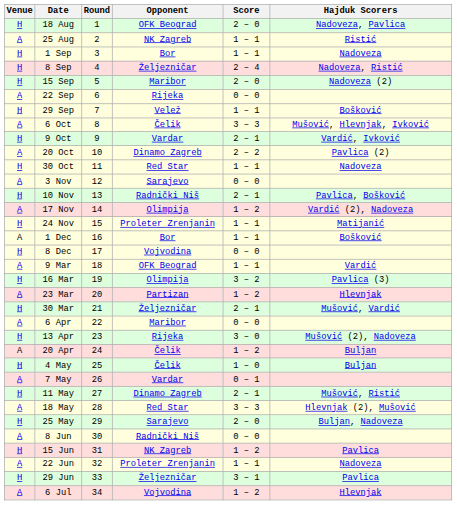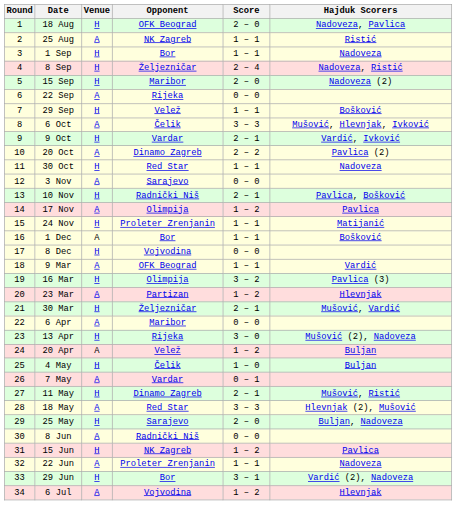 <table class="wikitable sortable" style="text-align: center; font-size:95%;">
 <tr>
+<th width="30">Round</th>
+<th width="60">Date</th>
 <th width="20">Venue</th>
-<th width="60">Date</th>
-<th width="30">Round</th>
 <th width="150">Opponent</th>
 <th width="60">Score</th>
 <th width="250">Hajduk Scorers</th>
 </tr>
 <tr bgcolor="#ddffdd">
+<td>1</td>
+<td>18 Aug</td>
 <td><a href='#'>H</a></td>
-<td>18 Aug</td>
-<td>1</td>
 <td><a href='#'>OFK Beograd</a></td>
 <td>2 – 0</td>
 <td><a href='#'>Nadoveza</a>, <a href='#'>Pavlica</a></td>
 </tr>
 <tr bgcolor="#ffffdd">
+<td>2</td>
+<td>25 Aug</td>
 <td><a href='#'>A</a></td>
-<td>25 Aug</td>
-<td>2</td>
 <td><a href='#'>NK Zagreb</a></td>
 <td>1 – 1</td>
 <td><a href='#'>Ristić</a></td>
 </tr>
 <tr bgcolor="#ffffdd">
+<td>3</td>
+<td>1 Sep</td>
 <td><a href='#'>H</a></td>
-<td>1 Sep</td>
-<td>3</td>
 <td><a href='#'>Bor</a></td>
 <td>1 – 1</td>
 <td><a href='#'>Nadoveza</a></td>
 </tr>
 <tr bgcolor="#ffdddd">
+<td>4</td>
+<td>8 Sep</td>
 <td><a href='#'>H</a></td>
-<td>8 Sep</td>
-<td>4</td>
 <td><a href='#'>Željezničar</a></td>
 <td>2 – 4</td>
 <td><a href='#'>Nadoveza</a>, <a href='#'>Ristić</a></td>
 </tr>
 <tr bgcolor="#ddffdd">
+<td>5</td>
+<td>15 Sep</td>
 <td><a href='#'>H</a></td>
-<td>15 Sep</td>
-<td>5</td>
 <td><a href='#'>Maribor</a></td>
 <td>2 – 0</td>
 <td><a href='#'>Nadoveza</a> (2)</td>
 </tr>
 <tr bgcolor="#ffffdd">
+<td>6</td>
+<td>22 Sep</td>
 <td><a href='#'>A</a></td>
-<td>22 Sep</td>
-<td>6</td>
 <td><a href='#'>Rijeka</a></td>
 <td>0 – 0</td>
 <td></td>
 </tr>
 <tr bgcolor="#ffffdd">
+<td>7</td>
+<td>29 Sep</td>
 <td><a href='#'>H</a></td>
-<td>29 Sep</td>
-<td>7</td>
 <td><a href='#'>Velež</a></td>
 <td>1 – 1</td>
 <td><a href='#'>Bošković</a></td>
 </tr>
 <tr bgcolor="#ffffdd">
+<td>8</td>
+<td>6 Oct</td>
 <td><a href='#'>A</a></td>
-<td>6 Oct</td>
-<td>8</td>
 <td><a href='#'>Čelik</a></td>
 <td>3 – 3</td>
 <td><a href='#'>Mušović</a>, <a href='#'>Hlevnjak</a>, <a href='#'>Ivković</a></td>
 </tr>
 <tr bgcolor="#ddffdd">
+<td>9</td>
+<td>9 Oct</td>
 <td><a href='#'>H</a></td>
-<td>9 Oct</td>
-<td>9</td>
 <td><a href='#'>Vardar</a></td>
 <td>2 – 1</td>
 <td><a href='#'>Vardić</a>, <a href='#'>Ivković</a></td>
 </tr>
 <tr bgcolor="#ffffdd">
+<td>10</td>
+<td>20 Oct</td>
 <td><a href='#'>A</a></td>
-<td>20 Oct</td>
-<td>10</td>
 <td><a href='#'>Dinamo Zagreb</a></td>
 <td>2 – 2</td>
 <td><a href='#'>Pavlica</a> (2)</td>
 </tr>
 <tr bgcolor="#ffffdd">
+<td>11</td>
+<td>30 Oct</td>
 <td><a href='#'>H</a></td>
-<td>30 Oct</td>
-<td>11</td>
 <td><a href='#'>Red Star</a></td>
 <td>1 – 1</td>
 <td><a href='#'>Nadoveza</a></td>
 </tr>
 <tr bgcolor="#ffffdd">
+<td>12</td>
+<td>3 Nov</td>
 <td><a href='#'>A</a></td>
-<td>3 Nov</td>
-<td>12</td>
 <td><a href='#'>Sarajevo</a></td>
 <td>0 – 0</td>
 <td></td>
 </tr>
 <tr bgcolor="#ddffdd">
+<td>13</td>
+<td>10 Nov</td>
 <td><a href='#'>H</a></td>
-<td>10 Nov</td>
-<td>13</td>
 <td><a href='#'>Radnički Niš</a></td>
 <td>2 – 1</td>
 <td><a href='#'>Pavlica</a>, <a href='#'>Bošković</a></td>
 </tr>
 <tr bgcolor="#ffdddd">
+<td>14</td>
+<td>17 Nov</td>
 <td><a href='#'>A</a></td>
-<td>17 Nov</td>
-<td>14</td>
 <td><a href='#'>Olimpija</a></td>
 <td>1 – 2</td>
-<td><a href='#'>Vardić</a> (2), <a href='#'>Nadoveza</a></td>
+<td><a href='#'>Pavlica</a></td>
 </tr>
 <tr bgcolor="#ffffdd">
+<td>15</td>
+<td>24 Nov</td>
 <td><a href='#'>H</a></td>
-<td>24 Nov</td>
-<td>15</td>
 <td><a href='#'>Proleter Zrenjanin</a></td>
 <td>1 – 1</td>
 <td><a href='#'>Matijanić</a></td>
 </tr>
 <tr bgcolor="#ffffdd">
+<td>16</td>
+<td>1 Dec</td>
 <td>A</td>
-<td>1 Dec</td>
-<td>16</td>
 <td><a href='#'>Bor</a></td>
 <td>1 – 1</td>
 <td><a href='#'>Bošković</a></td>
 </tr>
 <tr bgcolor="#ffffdd">
+<td>17</td>
+<td>8 Dec</td>
 <td><a href='#'>H</a></td>
-<td>8 Dec</td>
-<td>17</td>
 <td><a href='#'>Vojvodina</a></td>
 <td>0 – 0</td>
 <td></td>
 </tr>
 <tr bgcolor="#ffffdd">
+<td>18</td>
+<td>9 Mar</td>
 <td><a href='#'>A</a></td>
-<td>9 Mar</td>
-<td>18</td>
 <td><a href='#'>OFK Beograd</a></td>
 <td>1 – 1</td>
 <td><a href='#'>Vardić</a></td>
 </tr>
 <tr bgcolor="#ddffdd">
+<td>19</td>
+<td>16 Mar</td>
 <td><a href='#'>H</a></td>
-<td>16 Mar</td>
-<td>19</td>
 <td><a href='#'>Olimpija</a></td>
 <td>3 – 2</td>
 <td><a href='#'>Pavlica</a> (3)</td>
 </tr>
 <tr bgcolor="#ffdddd">
+<td>20</td>
+<td>23 Mar</td>
 <td><a href='#'>A</a></td>
-<td>23 Mar</td>
-<td>20</td>
 <td><a href='#'>Partizan</a></td>
 <td>1 – 2</td>
 <td><a href='#'>Hlevnjak</a></td>
 </tr>
 <tr bgcolor="#ddffdd">
+<td>21</td>
+<td>30 Mar</td>
 <td><a href='#'>H</a></td>
-<td>30 Mar</td>
-<td>21</td>
 <td><a href='#'>Željezničar</a></td>
 <td>2 – 1</td>
 <td><a href='#'>Mušović</a>, <a href='#'>Vardić</a></td>
 </tr>
 <tr bgcolor="#ffffdd">
+<td>22</td>
+<td>6 Apr</td>
 <td><a href='#'>A</a></td>
-<td>6 Apr</td>
-<td>22</td>
 <td><a href='#'>Maribor</a></td>
 <td>0 – 0</td>
 <td></td>
 </tr>
 <tr bgcolor="#ddffdd">
+<td>23</td>
+<td>13 Apr</td>
 <td><a href='#'>H</a></td>
-<td>13 Apr</td>
-<td>23</td>
 <td><a href='#'>Rijeka</a></td>
 <td>3 – 0</td>
 <td><a href='#'>Mušović</a> (2), <a href='#'>Nadoveza</a></td>
 </tr>
 <tr bgcolor="#ffdddd">
+<td>24</td>
+<td>20 Apr</td>
 <td>A</td>
-<td>20 Apr</td>
-<td>24</td>
-<td><a href='#'>Čelik</a></td>
+<td><a href='#'>Velež</a></td>
 <td>1 – 2</td>
 <td><a href='#'>Buljan</a></td>
 </tr>
 <tr bgcolor="#ddffdd">
+<td>25</td>
+<td>4 May</td>
 <td><a href='#'>H</a></td>
-<td>4 May</td>
-<td>25</td>
 <td><a href='#'>Čelik</a></td>
 <td>1 – 0</td>
 <td><a href='#'>Buljan</a></td>
 </tr>
 <tr bgcolor="#ffdddd">
+<td>26</td>
+<td>7 May</td>
 <td><a href='#'>A</a></td>
-<td>7 May</td>
-<td>26</td>
 <td><a href='#'>Vardar</a></td>
 <td>0 – 1</td>
 <td></td>
 </tr>
 <tr bgcolor="#ddffdd">
+<td>27</td>
+<td>11 May</td>
 <td><a href='#'>H</a></td>
-<td>11 May</td>
-<td>27</td>
 <td><a href='#'>Dinamo Zagreb</a></td>
 <td>2 – 1</td>
 <td><a href='#'>Mušović</a>, <a href='#'>Ristić</a></td>
 </tr>
 <tr bgcolor="#ffffdd">
+<td>28</td>
+<td>18 May</td>
 <td><a href='#'>A</a></td>
-<td>18 May</td>
-<td>28</td>
 <td><a href='#'>Red Star</a></td>
 <td>3 – 3</td>
 <td><a href='#'>Hlevnjak</a> (2), <a href='#'>Mušović</a></td>
 </tr>
 <tr bgcolor="#ddffdd">
+<td>29</td>
+<td>25 May</td>
 <td><a href='#'>H</a></td>
-<td>25 May</td>
-<td>29</td>
 <td><a href='#'>Sarajevo</a></td>
 <td>2 – 0</td>
 <td><a href='#'>Buljan</a>, <a href='#'>Nadoveza</a></td>
 </tr>
 <tr bgcolor="#ffffdd">
+<td>30</td>
+<td>8 Jun</td>
 <td><a href='#'>A</a></td>
-<td>8 Jun</td>
-<td>30</td>
 <td><a href='#'>Radnički Niš</a></td>
 <td>0 – 0</td>
 <td></td>
 </tr>
 <tr bgcolor="#ffdddd">
+<td>31</td>
+<td>15 Jun</td>
 <td><a href='#'>H</a></td>
-<td>15 Jun</td>
-<td>31</td>
 <td><a href='#'>NK Zagreb</a></td>
 <td>1 – 2</td>
 <td><a href='#'>Pavlica</a></td>
 </tr>
 <tr bgcolor="#ffffdd">
+<td>32</td>
+<td>22 Jun</td>
 <td><a href='#'>A</a></td>
-<td>22 Jun</td>
-<td>32</td>
 <td><a href='#'>Proleter Zrenjanin</a></td>
 <td>1 – 1</td>
 <td><a href='#'>Nadoveza</a></td>
 </tr>
 <tr bgcolor="#ddffdd">
+<td>33</td>
+<td>29 Jun</td>
 <td><a href='#'>H</a></td>
-<td>29 Jun</td>
-<td>33</td>
-<td><a href='#'>Željezničar</a></td>
+<td><a href='#'>Bor</a></td>
 <td>3 – 1</td>
-<td><a href='#'>Pavlica</a></td>
+<td><a href='#'>Vardić</a> (2), <a href='#'>Nadoveza</a></td>
 </tr>
 <tr bgcolor="#ffdddd">
+<td>34</td>
+<td>6 Jul</td>
 <td><a href='#'>A</a></td>
-<td>6 Jul</td>
-<td>34</td>
 <td><a href='#'>Vojvodina</a></td>
 <td>1 – 2</td>
 <td><a href='#'>Hlevnjak</a></td>
 </tr>
 </table>
